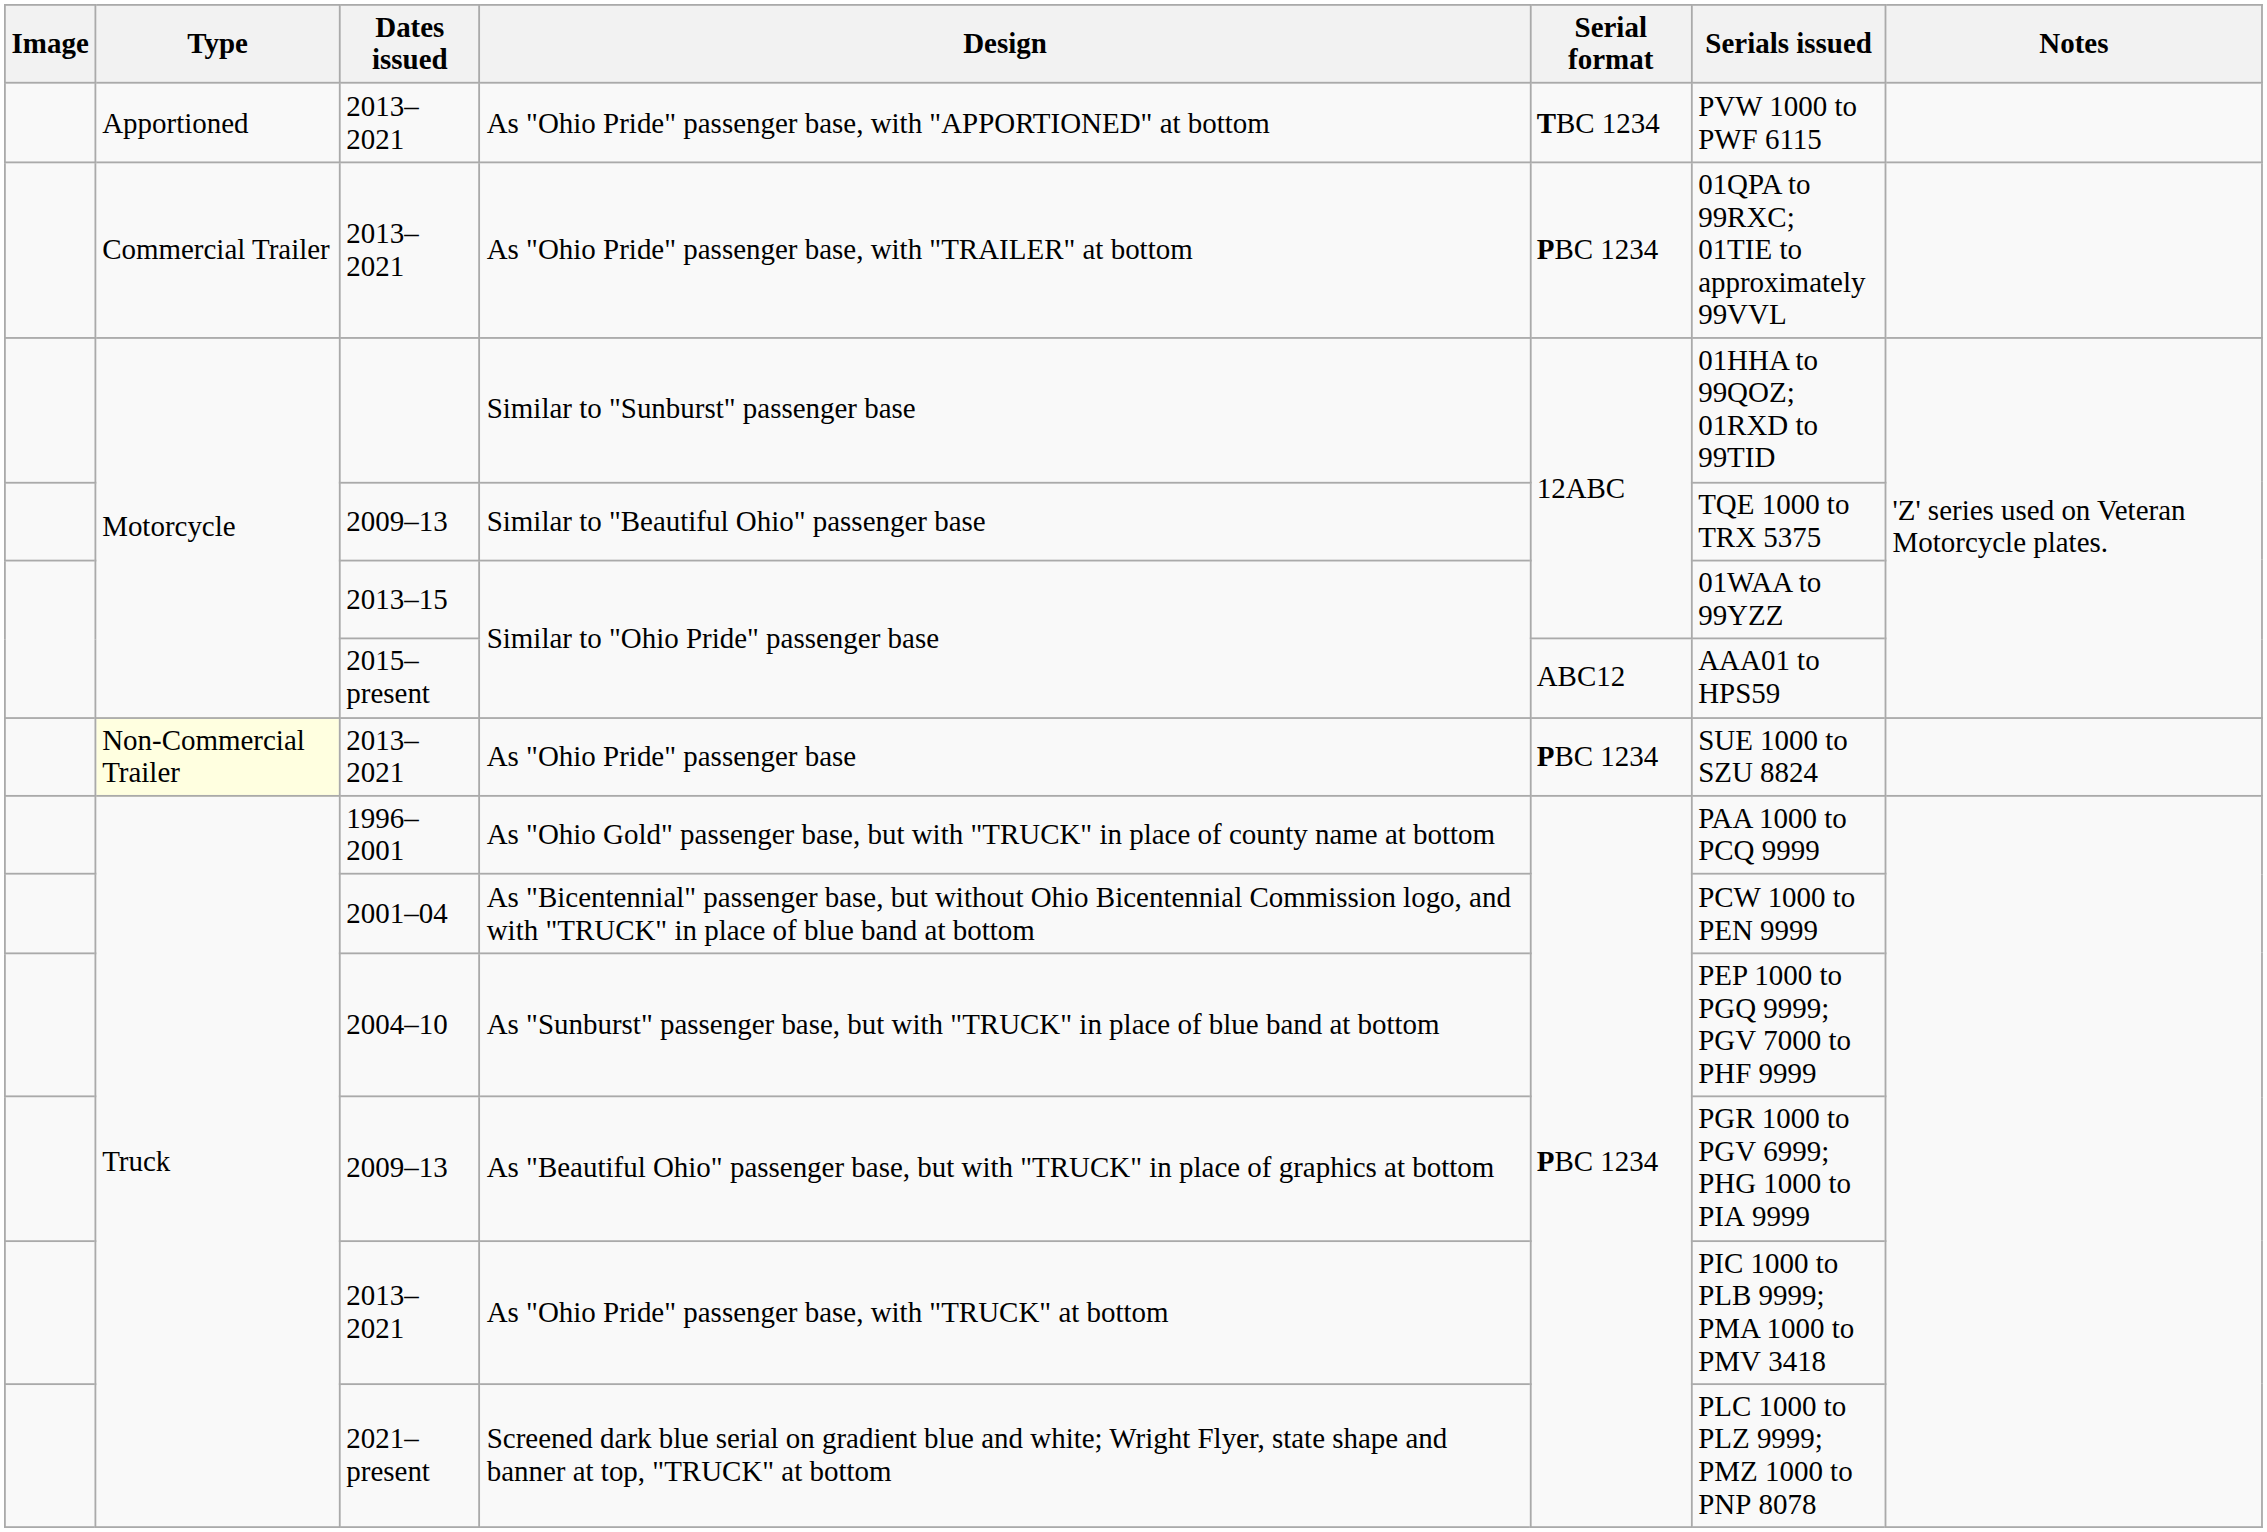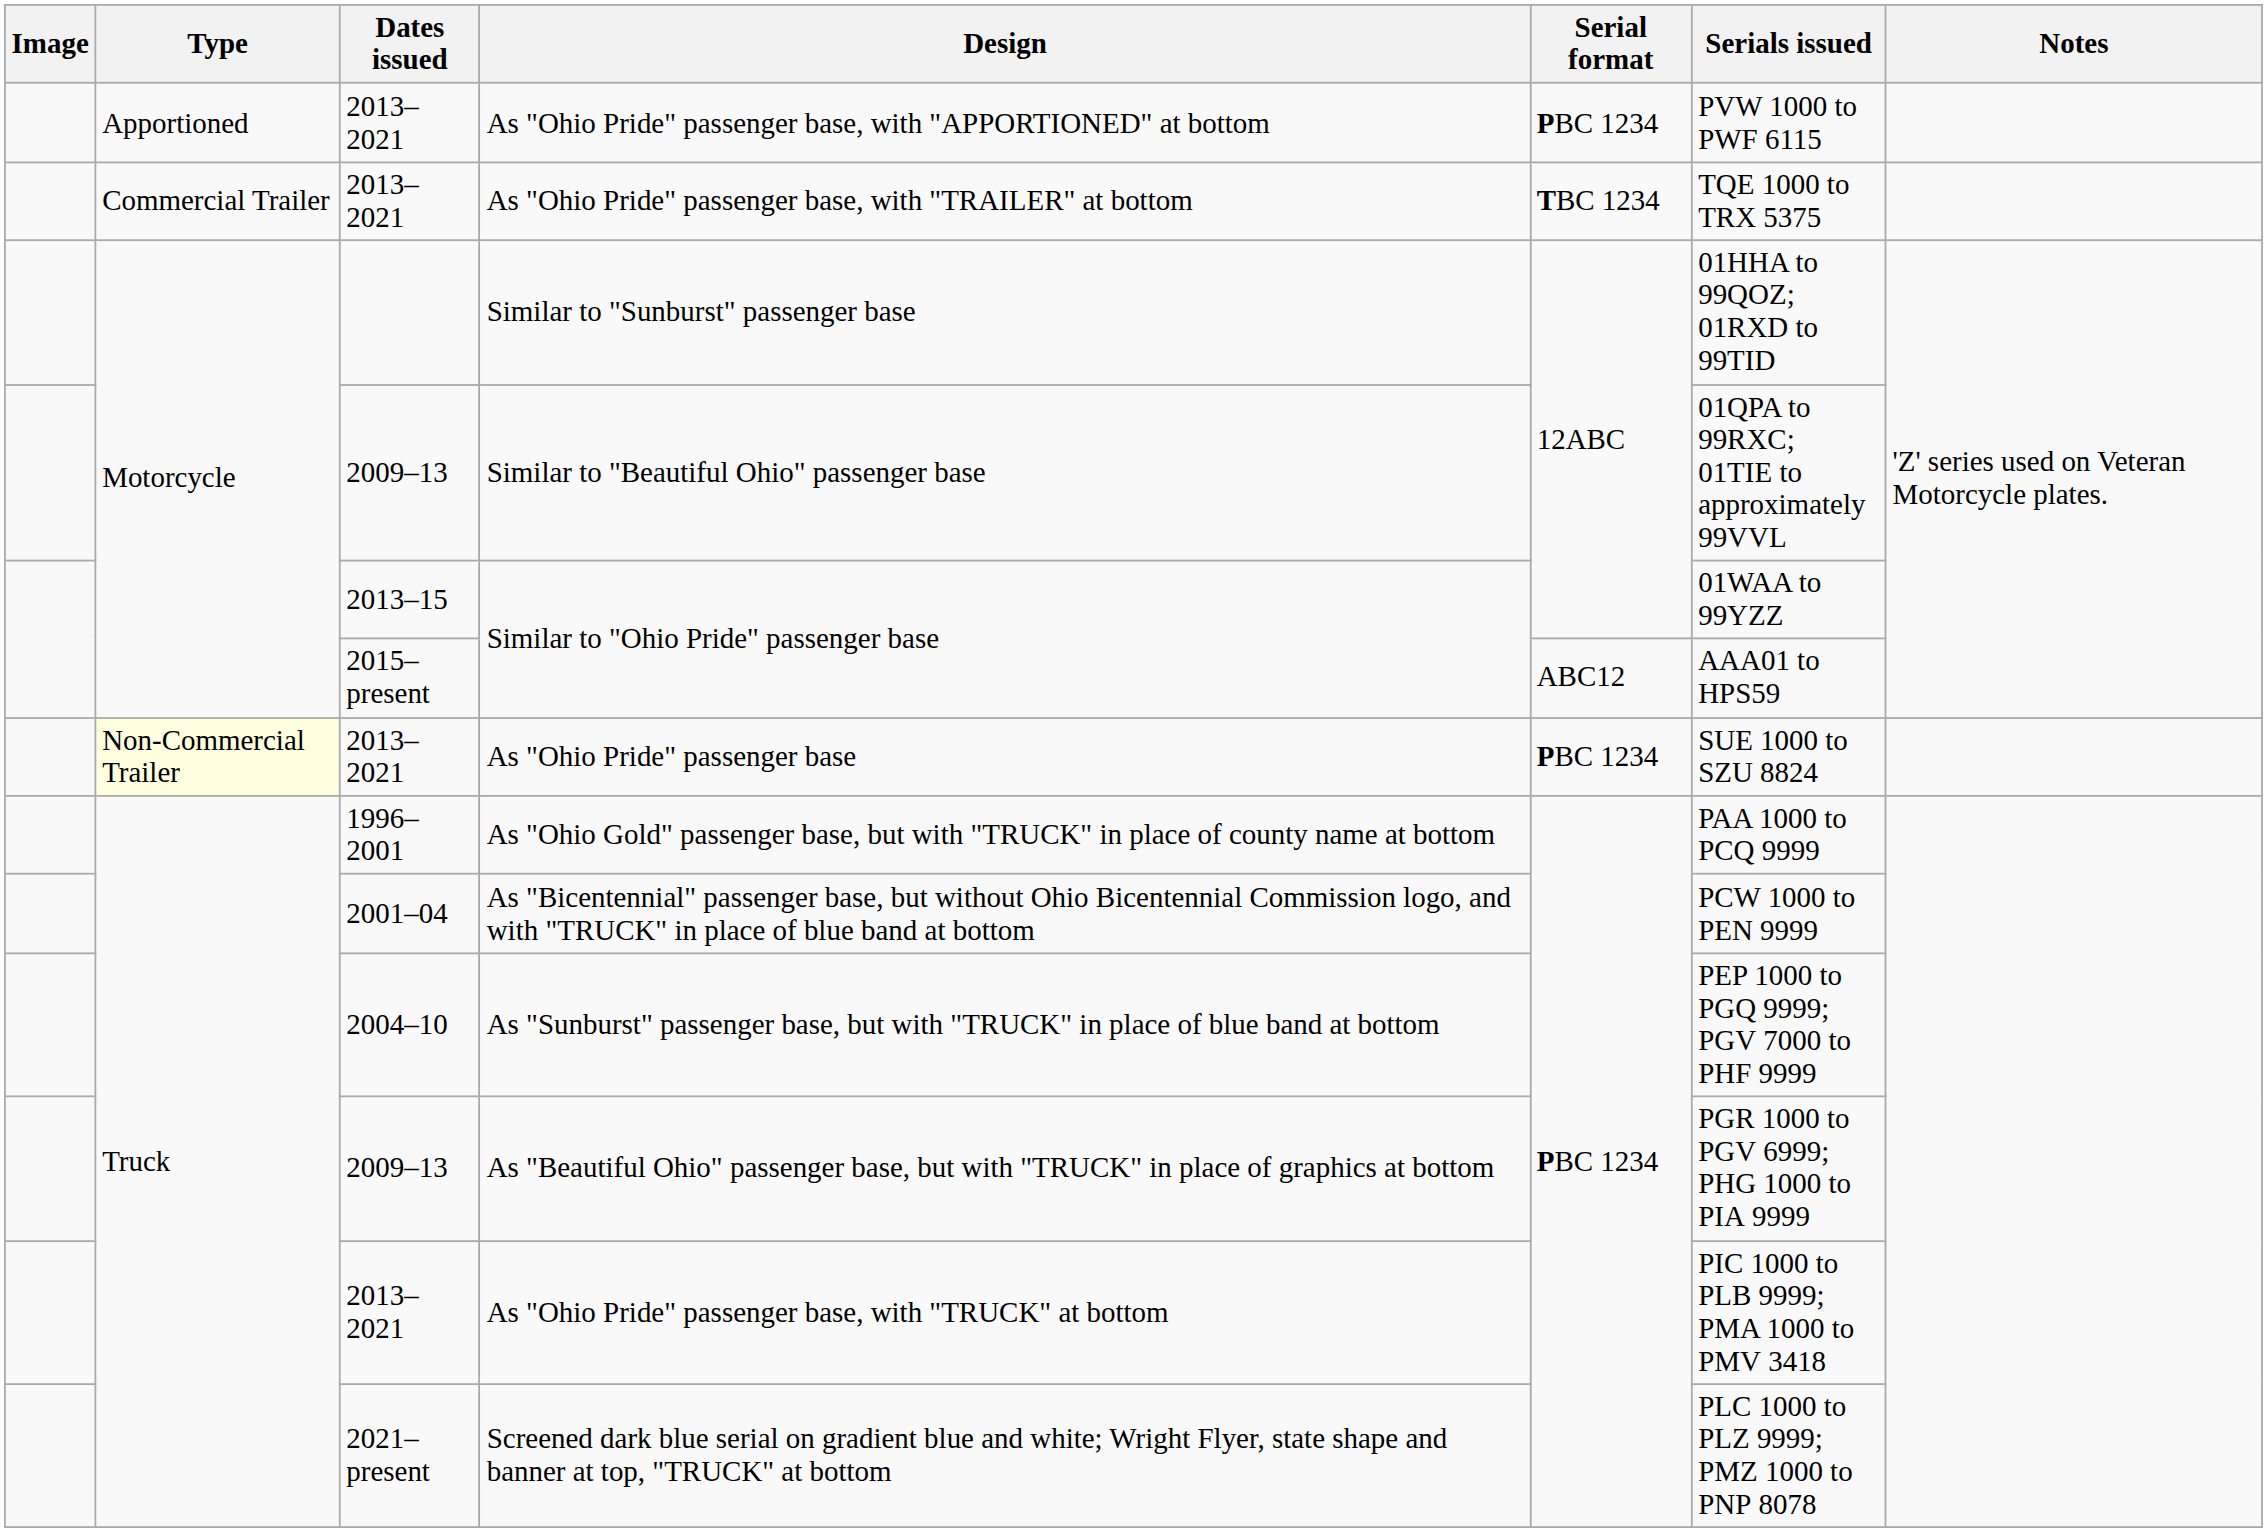 <table class="wikitable">
 <tr>
 <th>Image</th>
 <th>Type</th>
 <th>Dates issued</th>
 <th>Design</th>
 <th>Serial format</th>
 <th style="width:100px;">Serials issued</th>
 <th>Notes</th>
 </tr>
 <tr>
 <td></td>
 <td>Apportioned</td>
 <td>2013–2021</td>
 <td>As "Ohio Pride" passenger base, with "APPORTIONED" at bottom</td>
-<td><strong>T</strong>BC 1234</td>
+<td><strong>P</strong>BC 1234</td>
 <td>PVW 1000 to PWF 6115 </td>
 <td></td>
 </tr>
 <tr>
 <td></td>
 <td>Commercial Trailer</td>
 <td>2013–2021</td>
 <td>As "Ohio Pride" passenger base, with "TRAILER" at bottom</td>
-<td><strong>P</strong>BC 1234</td>
-<td>01QPA to 99RXC;<br>01TIE to approximately 99VVL</td>
+<td><strong>T</strong>BC 1234</td>
+<td>TQE 1000 to TRX 5375 </td>
 <td></td>
 </tr>
 <tr>
 <td></td>
 <td rowspan="4">Motorcycle</td>
 <td></td>
 <td>Similar to "Sunburst" passenger base</td>
 <td rowspan="3">12ABC</td>
 <td>01HHA to 99QOZ;<br>01RXD to 99TID</td>
 <td rowspan="4">'Z' series used on Veteran Motorcycle plates.</td>
 </tr>
 <tr>
 <td></td>
 <td>2009–13</td>
 <td>Similar to "Beautiful Ohio" passenger base</td>
-<td>TQE 1000 to TRX 5375 </td>
+<td>01QPA to 99RXC;<br>01TIE to approximately 99VVL</td>
 </tr>
 <tr>
 <td rowspan="2"></td>
 <td>2013–15</td>
 <td rowspan="2">Similar to "Ohio Pride" passenger base</td>
 <td>01WAA to 99YZZ</td>
 </tr>
 <tr>
 <td>2015–present</td>
 <td>ABC12</td>
 <td>AAA01 to HPS59 </td>
 </tr>
 <tr>
 <td></td>
 <td style="background: lightyellow;">Non-Commercial Trailer</td>
 <td>2013–2021</td>
 <td>As "Ohio Pride" passenger base</td>
 <td><strong>P</strong>BC 1234</td>
 <td>SUE 1000 to SZU 8824 </td>
 <td></td>
 </tr>
 <tr>
 <td></td>
 <td rowspan="6">Truck</td>
 <td>1996–2001</td>
 <td>As "Ohio Gold" passenger base, but with "TRUCK" in place of county name at bottom</td>
 <td rowspan="6"><strong>P</strong>BC 1234</td>
 <td>PAA 1000 to PCQ 9999</td>
 <td rowspan="6"></td>
 </tr>
 <tr>
 <td></td>
 <td>2001–04</td>
 <td>As "Bicentennial" passenger base, but without Ohio Bicentennial Commission logo, and with "TRUCK" in place of blue band at bottom</td>
 <td>PCW 1000 to PEN 9999</td>
 </tr>
 <tr>
 <td></td>
 <td>2004–10</td>
 <td>As "Sunburst" passenger base, but with "TRUCK" in place of blue band at bottom</td>
 <td>PEP 1000 to PGQ 9999; PGV 7000 to PHF 9999</td>
 </tr>
 <tr>
 <td></td>
 <td>2009–13</td>
 <td>As "Beautiful Ohio" passenger base, but with "TRUCK" in place of graphics at bottom</td>
 <td>PGR 1000 to PGV 6999; PHG 1000 to PIA 9999</td>
 </tr>
 <tr>
 <td></td>
 <td>2013–2021</td>
 <td>As "Ohio Pride" passenger base, with "TRUCK" at bottom</td>
 <td>PIC 1000 to PLB 9999;<br>PMA 1000 to PMV 3418 </td>
 </tr>
 <tr>
 <td></td>
 <td>2021–present</td>
 <td>Screened dark blue serial on gradient blue and white; Wright Flyer, state shape and banner at top, "TRUCK" at bottom</td>
 <td>PLC 1000 to PLZ 9999;<br>PMZ 1000 to PNP 8078 </td>
 </tr>
 </table>
